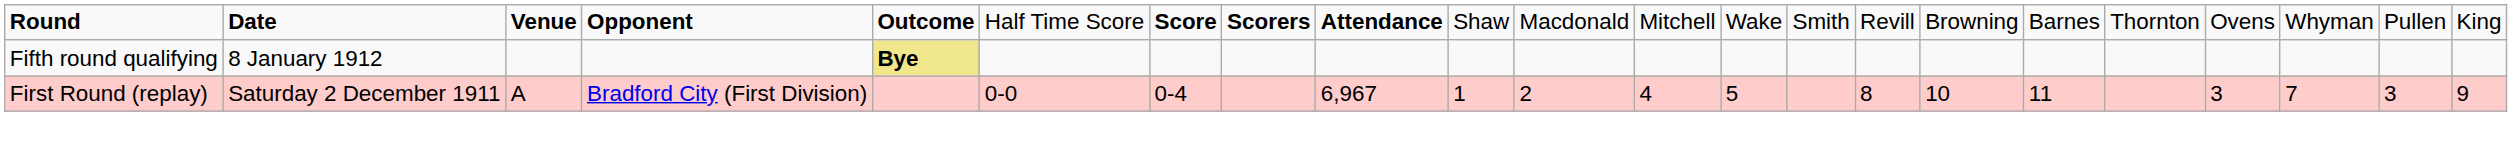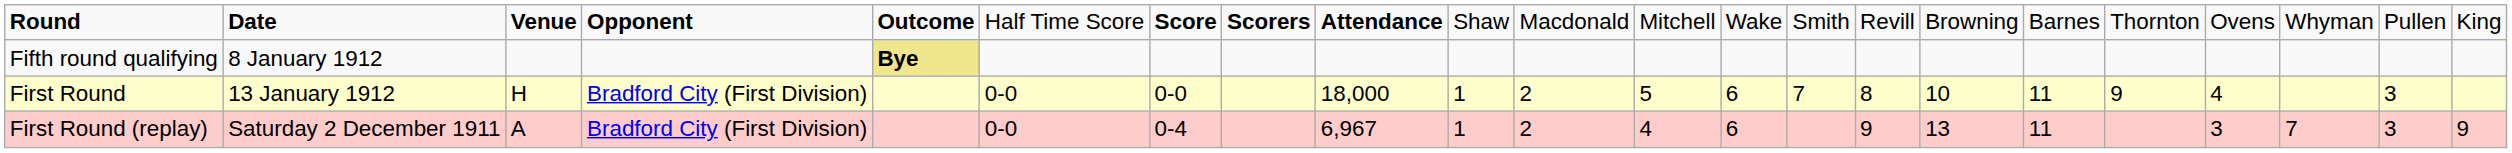 <table class="wikitable">
 <tr>
 <td><strong>Round</strong></td>
 <td><strong>Date</strong></td>
 <td><strong>Venue</strong></td>
 <td><strong>Opponent</strong></td>
 <td><strong>Outcome</strong></td>
 <td>Half Time Score</td>
 <td><strong>Score</strong></td>
 <td><strong>Scorers</strong></td>
 <td><strong>Attendance</strong></td>
 <td>Shaw</td>
 <td>Macdonald</td>
 <td>Mitchell</td>
 <td>Wake</td>
 <td>Smith</td>
 <td>Revill</td>
 <td>Browning</td>
 <td>Barnes</td>
 <td>Thornton</td>
 <td>Ovens</td>
 <td>Whyman</td>
 <td>Pullen</td>
 <td>King</td>
 </tr>
 <tr>
 <td>Fifth round qualifying</td>
 <td>8 January 1912</td>
 <td></td>
 <td></td>
 <td style="background: khaki;"><strong>Bye</strong></td>
 <td></td>
 <td></td>
 <td></td>
 <td></td>
 <td></td>
 <td></td>
 <td></td>
 <td></td>
 <td></td>
 <td></td>
 <td></td>
 <td></td>
 <td></td>
 <td></td>
 <td></td>
 <td></td>
 <td></td>
 </tr>
+<tr bgcolor="#FFFFCC">
+<td>First Round</td>
+<td>13 January 1912</td>
+<td>H</td>
+<td><a href='#'>Bradford City</a> (First Division)</td>
+<td></td>
+<td>0-0</td>
+<td>0-0</td>
+<td></td>
+<td>18,000</td>
+<td>1</td>
+<td>2</td>
+<td>5</td>
+<td>6</td>
+<td>7</td>
+<td>8</td>
+<td>10</td>
+<td>11</td>
+<td>9</td>
+<td>4</td>
+<td></td>
+<td>3</td>
+<td></td>
+</tr>
 <tr bgcolor="#FFCCCC">
 <td>First Round (replay)</td>
 <td>Saturday 2 December 1911</td>
 <td>A</td>
 <td><a href='#'>Bradford City</a> (First Division)</td>
 <td></td>
 <td>0-0</td>
 <td>0-4</td>
 <td></td>
 <td>6,967</td>
 <td>1</td>
 <td>2</td>
 <td>4</td>
-<td>5</td>
+<td>6</td>
 <td></td>
-<td>8</td>
-<td>10</td>
+<td>9</td>
+<td>13</td>
 <td>11</td>
 <td></td>
 <td>3</td>
 <td>7</td>
 <td>3</td>
 <td>9</td>
 </tr>
 </table>
